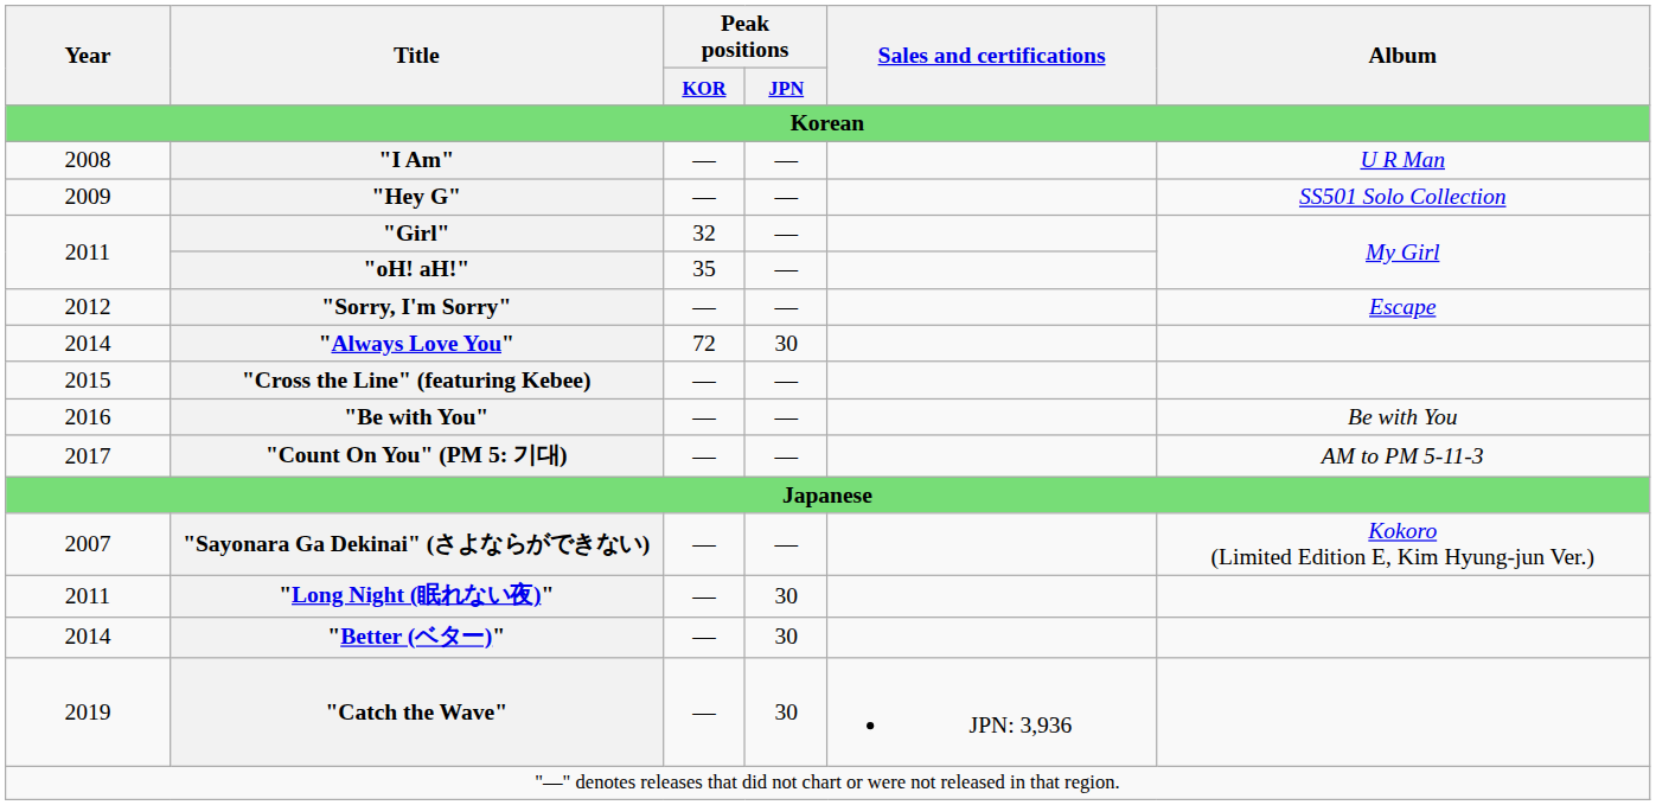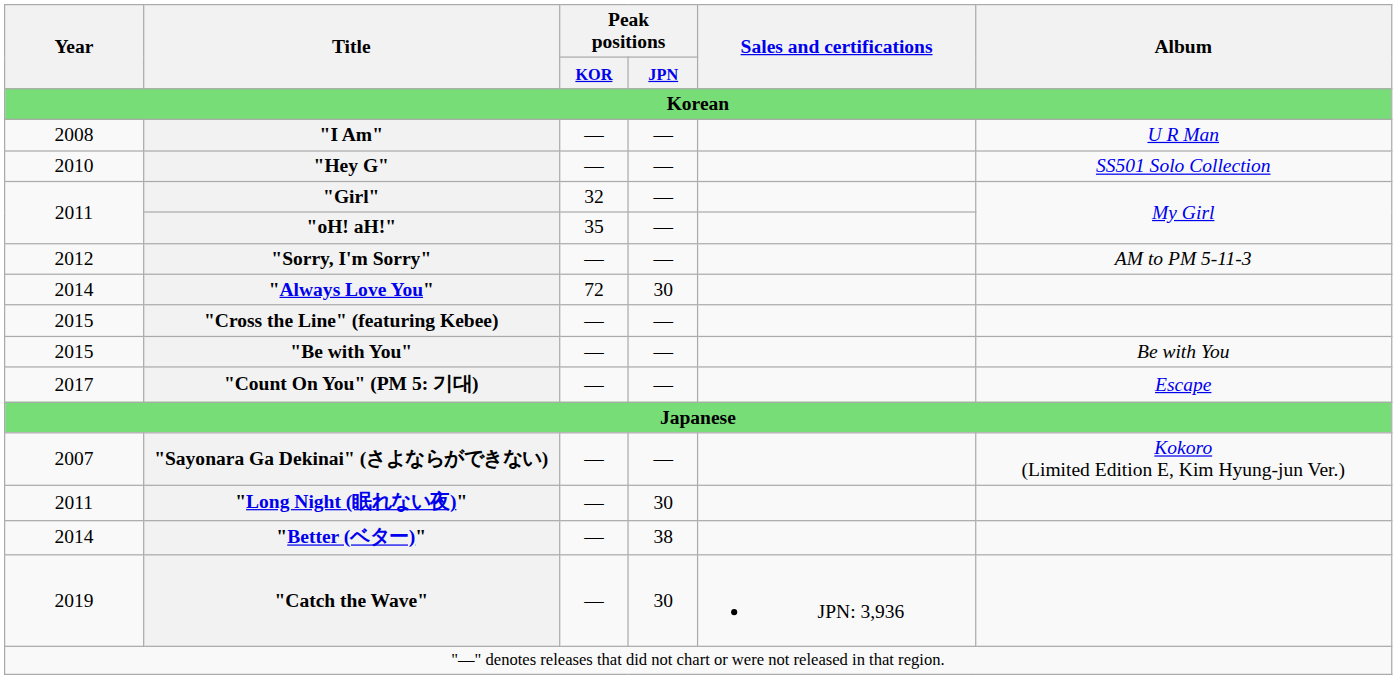 <table class="wikitable plainrowheaders" style="width:90%; text-align:center;">
 <tr>
 <th rowspan=2 width=10%>Year</th>
 <th rowspan="2" width=30%>Title</th>
 <th colspan="2" width=10%>Peak<br>positions</th>
 <th rowspan="2" width=20%><a href='#'>Sales and certifications</a></th>
 <th rowspan=2 width=30%>Album</th>
 </tr>
 <tr>
 <th style="width:2.5em;"><small><strong><a href='#'>KOR</a></strong><br></small></th>
 <th style="width:2.5em;"><small><strong><a href='#'>JPN</a></strong><br></small></th>
 </tr>
 <tr>
 <th colspan=6 style="background:#77DD77;">Korean</th>
 </tr>
 <tr>
 <td>2008</td>
 <th scope=row>"I Am"</th>
 <td>—</td>
 <td>—</td>
 <td></td>
 <td><em><a href='#'>U R Man</a></em></td>
 </tr>
 <tr>
-<td>2009</td>
+<td>2010</td>
 <th scope=row>"Hey G"</th>
 <td>—</td>
 <td>—</td>
 <td></td>
 <td><em><a href='#'>SS501 Solo Collection</a></em></td>
 </tr>
 <tr>
 <td rowspan=2>2011</td>
 <th scope=row>"Girl"</th>
 <td>32</td>
 <td>—</td>
 <td></td>
 <td rowspan=2><em><a href='#'>My Girl</a></em></td>
 </tr>
 <tr>
 <th scope=row>"oH! aH!"</th>
 <td>35</td>
 <td>—</td>
 <td></td>
 </tr>
 <tr>
 <td>2012</td>
 <th scope=row>"Sorry, I'm Sorry"</th>
 <td>—</td>
 <td>—</td>
 <td></td>
-<td><em><a href='#'>Escape</a></em></td>
+<td><em>AM to PM 5-11-3</em></td>
 </tr>
 <tr>
 <td>2014</td>
 <th scope=row>"<a href='#'>Always Love You</a>"</th>
 <td>72</td>
 <td>30</td>
 <td></td>
 <td></td>
 </tr>
 <tr>
 <td>2015</td>
 <th scope=row>"Cross the Line" (featuring Kebee)</th>
 <td>—</td>
 <td>—</td>
 <td></td>
 <td></td>
 </tr>
 <tr>
-<td>2016</td>
+<td>2015</td>
 <th scope=row>"Be with You"</th>
 <td>—</td>
 <td>—</td>
 <td></td>
 <td><em>Be with You</em></td>
 </tr>
 <tr>
 <td>2017</td>
 <th scope=row>"Count On You" (PM 5: 기대)</th>
 <td>—</td>
 <td>—</td>
 <td></td>
-<td><em>AM to PM 5-11-3</em></td>
+<td><em><a href='#'>Escape</a></em></td>
 </tr>
 <tr>
 <th colspan=6 style="background:#77DD77;">Japanese</th>
 </tr>
 <tr>
 <td>2007</td>
 <th scope=row>"Sayonara Ga Dekinai" (さよならができない)</th>
 <td>—</td>
 <td>—</td>
 <td></td>
 <td><em><a href='#'>Kokoro</a></em><br>(Limited Edition E, Kim Hyung-jun Ver.)</td>
 </tr>
 <tr>
 <td>2011</td>
 <th scope=row>"<a href='#'>Long Night (眠れない夜)</a>"</th>
 <td>—</td>
 <td>30</td>
 <td></td>
 <td></td>
 </tr>
 <tr>
 <td>2014</td>
 <th scope=row>"<a href='#'>Better (ベター)</a>"</th>
 <td>—</td>
-<td>30</td>
+<td>38</td>
 <td></td>
 <td></td>
 </tr>
 <tr>
 <td>2019</td>
 <th scope=row>"Catch the Wave"</th>
 <td>—</td>
 <td>30</td>
 <td><br><ul><li>JPN: 3,936 </li></ul></td>
 <td></td>
 </tr>
 <tr>
 <td colspan="6" style="font-size: 85%;">"—" denotes releases that did not chart or were not released in that region.</td>
 </tr>
 </table>
